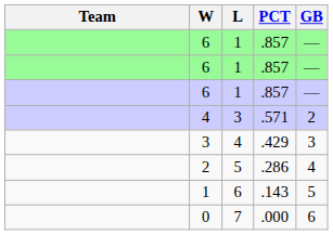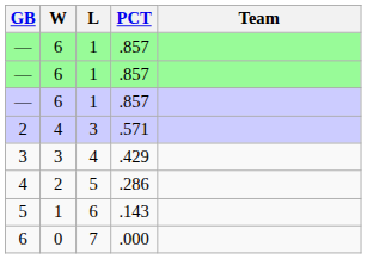 <table class="wikitable" style="text-align:center">
 <tr>
-<th width=180px>Team</th>
+<th width=25px><a href='#'>GB</a></th>
 <th width=25px>W</th>
 <th width=25px>L</th>
 <th width=35px><a href='#'>PCT</a></th>
-<th width=25px><a href='#'>GB</a></th>
+<th width=180px>Team</th>
 </tr>
 <tr bgcolor=#98fb98>
-<td align=left></td>
+<td>—</td>
 <td>6</td>
 <td>1</td>
 <td>.857</td>
-<td>—</td>
+<td align=left></td>
 </tr>
 <tr bgcolor=#98fb98>
-<td align=left></td>
+<td>—</td>
 <td>6</td>
 <td>1</td>
 <td>.857</td>
-<td>—</td>
+<td align=left></td>
 </tr>
 <tr bgcolor=#CCCCFF>
-<td align=left><strong></strong></td>
+<td>—</td>
 <td>6</td>
 <td>1</td>
 <td>.857</td>
-<td>—</td>
+<td align=left><strong></strong></td>
 </tr>
 <tr bgcolor=#CCCCFF>
-<td align=left></td>
+<td>2</td>
 <td>4</td>
 <td>3</td>
 <td>.571</td>
-<td>2</td>
+<td align=left></td>
 </tr>
 <tr>
-<td align=left></td>
+<td>3</td>
 <td>3</td>
 <td>4</td>
 <td>.429</td>
-<td>3</td>
+<td align=left></td>
 </tr>
 <tr>
-<td align=left></td>
+<td>4</td>
 <td>2</td>
 <td>5</td>
 <td>.286</td>
-<td>4</td>
+<td align=left></td>
 </tr>
 <tr>
-<td align=left></td>
+<td>5</td>
 <td>1</td>
 <td>6</td>
 <td>.143</td>
-<td>5</td>
+<td align=left></td>
 </tr>
 <tr>
-<td align=left></td>
+<td>6</td>
 <td>0</td>
 <td>7</td>
 <td>.000</td>
-<td>6</td>
+<td align=left></td>
 </tr>
 </table>
